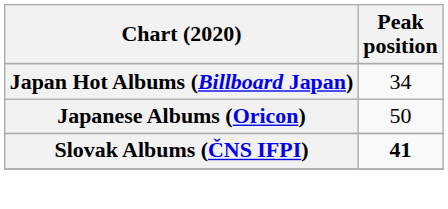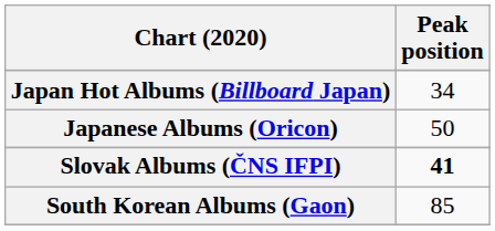 <table class="wikitable sortable plainrowheaders" style="text-align:center">
 <tr>
 <th scope="col">Chart (2020)</th>
 <th scope="col">Peak<br>position</th>
 </tr>
 <tr>
 </tr>
 <tr>
 </tr>
 <tr>
 </tr>
 <tr>
 </tr>
 <tr>
 </tr>
 <tr>
 </tr>
 <tr>
 </tr>
 <tr>
 </tr>
 <tr>
 </tr>
 <tr>
 </tr>
 <tr>
 </tr>
 <tr>
 </tr>
 <tr>
 </tr>
 <tr>
 <th scope="row">Japan Hot Albums (<a href='#'><em>Billboard</em> Japan</a>)</th>
 <td>34</td>
 </tr>
 <tr>
 <th scope="row">Japanese Albums (<a href='#'>Oricon</a>)</th>
 <td>50</td>
 </tr>
 <tr>
 </tr>
 <tr>
 </tr>
 <tr>
 </tr>
 <tr>
 </tr>
 <tr>
 </tr>
 <tr>
 <th scope="row">Slovak Albums (<a href='#'>ČNS IFPI</a>)</th>
 <td><strong>41</strong></td>
 </tr>
 <tr>
+<th scope="row">South Korean Albums (<a href='#'>Gaon</a>)</th>
+<td>85</td>
+</tr>
+<tr>
 </tr>
 <tr>
 </tr>
 <tr>
 </tr>
 <tr>
 </tr>
 <tr>
 </tr>
 </table>
